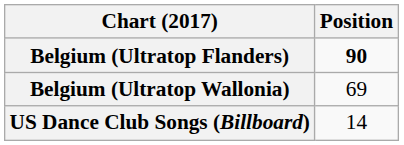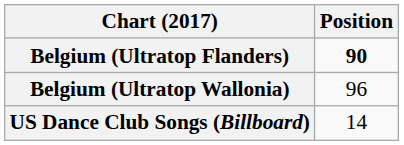 <table class="wikitable sortable plainrowheaders" style="text-align:center;">
 <tr>
 <th>Chart (2017)</th>
 <th>Position</th>
 </tr>
 <tr>
 <th scope="row">Belgium (Ultratop Flanders)</th>
 <td><strong>90</strong></td>
 </tr>
 <tr>
 <th scope="row">Belgium (Ultratop Wallonia)</th>
-<td>69</td>
+<td>96</td>
 </tr>
 <tr>
 <th scope="row">US Dance Club Songs (<em>Billboard</em>)</th>
 <td>14</td>
 </tr>
 </table>
